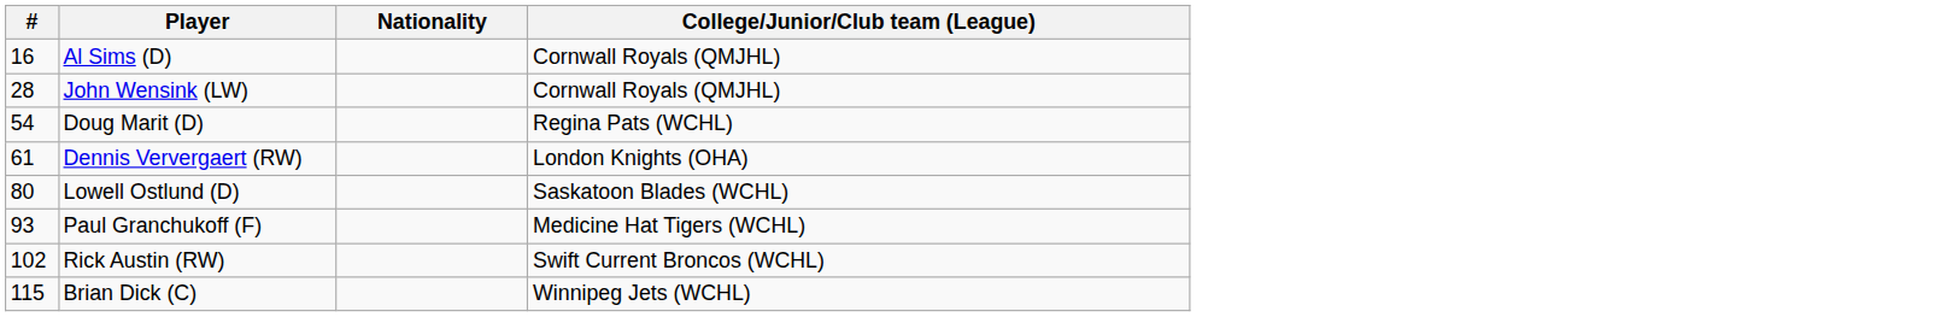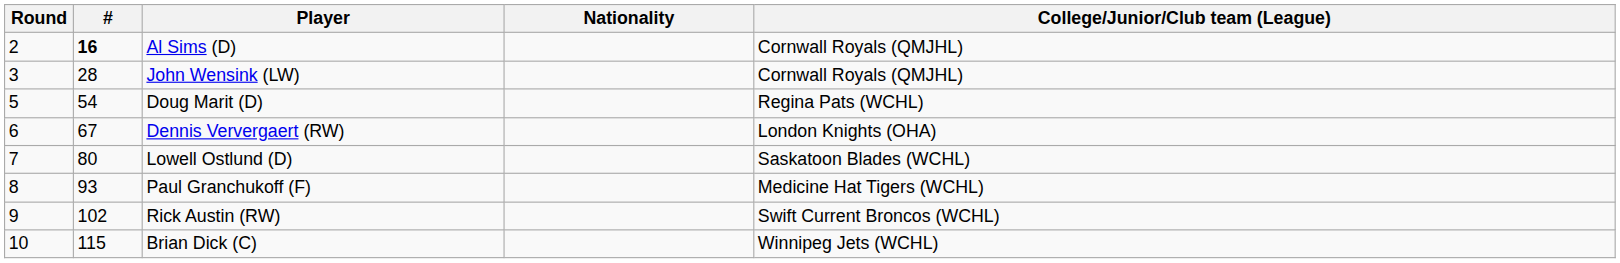 <table class="wikitable">
 <tr align="center">
+<th bgcolor="#DDDDFF" width="4.0%">Round</th>
 <th bgcolor="#DDDDFF" width="4.0%">#</th>
 <th bgcolor="#DDDDFF" width="21.0%">Player</th>
 <th bgcolor="#DDDDFF" width="14.5%">Nationality</th>
 <th bgcolor="#DDDDFF" width="50.0%">College/Junior/Club team (League)</th>
 </tr>
 <tr>
-<td>16</td>
+<td>2</td>
+<td><strong>16</strong></td>
 <td><a href='#'>Al Sims</a> (D)</td>
 <td></td>
 <td>Cornwall Royals (QMJHL)</td>
 </tr>
 <tr>
+<td>3</td>
 <td>28</td>
 <td><a href='#'>John Wensink</a> (LW)</td>
 <td></td>
 <td>Cornwall Royals (QMJHL)</td>
 </tr>
 <tr>
+<td>5</td>
 <td>54</td>
 <td>Doug Marit (D)</td>
 <td></td>
 <td>Regina Pats (WCHL)</td>
 </tr>
 <tr>
-<td>61</td>
+<td>6</td>
+<td>67</td>
 <td><a href='#'>Dennis Ververgaert</a> (RW)</td>
 <td></td>
 <td>London Knights (OHA)</td>
 </tr>
 <tr>
+<td>7</td>
 <td>80</td>
 <td>Lowell Ostlund (D)</td>
 <td></td>
 <td>Saskatoon Blades (WCHL)</td>
 </tr>
 <tr>
+<td>8</td>
 <td>93</td>
 <td>Paul Granchukoff (F)</td>
 <td></td>
 <td>Medicine Hat Tigers (WCHL)</td>
 </tr>
 <tr>
+<td>9</td>
 <td>102</td>
 <td>Rick Austin (RW)</td>
 <td></td>
 <td>Swift Current Broncos (WCHL)</td>
 </tr>
 <tr>
+<td>10</td>
 <td>115</td>
 <td>Brian Dick (C)</td>
 <td></td>
 <td>Winnipeg Jets (WCHL)</td>
 </tr>
 </table>
